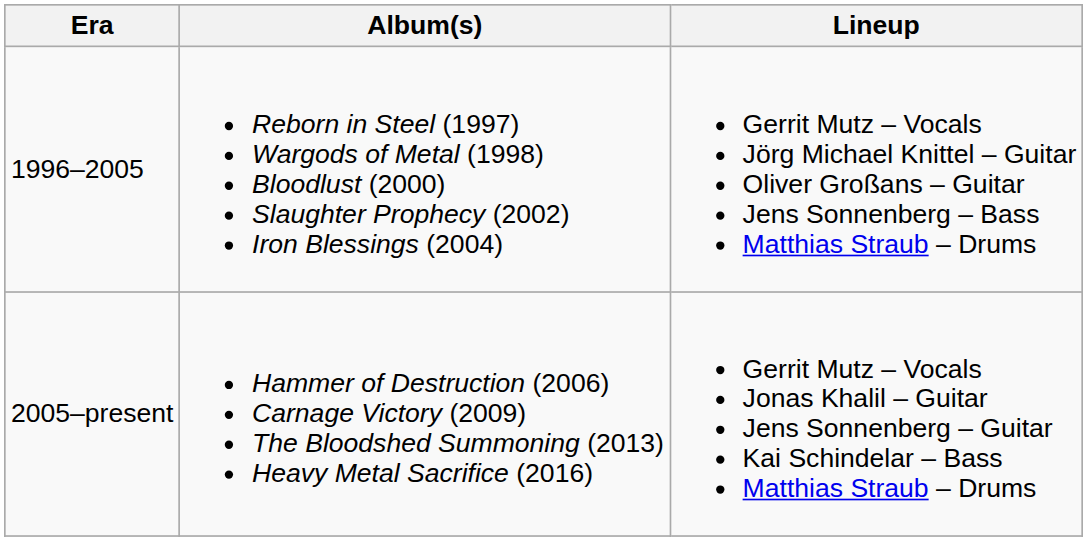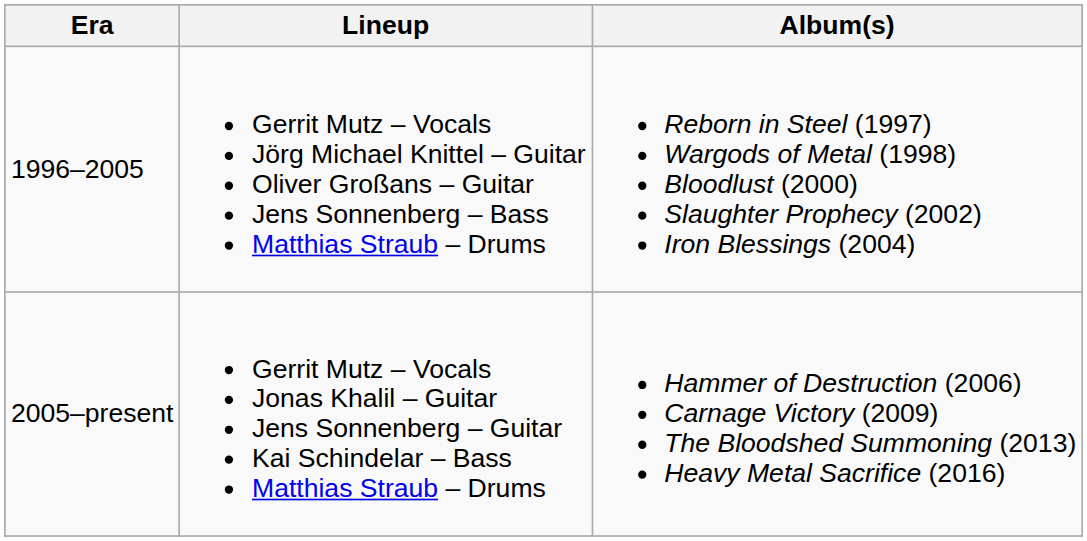 <table class="wikitable">
 <tr>
 <th>Era</th>
+<th>Lineup</th>
 <th>Album(s)</th>
-<th>Lineup</th>
 </tr>
 <tr>
 <td>1996–2005</td>
+<td><br><ul><li>Gerrit Mutz – Vocals</li><li>Jörg Michael Knittel – Guitar</li><li>Oliver Großans – Guitar</li><li>Jens Sonnenberg – Bass</li><li><a href='#'>Matthias Straub</a> – Drums</li></ul></td>
 <td><br><ul><li><em>Reborn in Steel</em> (1997)</li><li><em>Wargods of Metal</em> (1998)</li><li><em>Bloodlust</em> (2000)</li><li><em>Slaughter Prophecy</em> (2002)</li><li><em>Iron Blessings</em> (2004)</li></ul></td>
-<td><br><ul><li>Gerrit Mutz – Vocals</li><li>Jörg Michael Knittel – Guitar</li><li>Oliver Großans – Guitar</li><li>Jens Sonnenberg – Bass</li><li><a href='#'>Matthias Straub</a> – Drums</li></ul></td>
 </tr>
 <tr>
 <td>2005–present</td>
+<td><br><ul><li>Gerrit Mutz – Vocals</li><li>Jonas Khalil – Guitar</li><li>Jens Sonnenberg – Guitar</li><li>Kai Schindelar – Bass</li><li><a href='#'>Matthias Straub</a> – Drums</li></ul></td>
 <td><br><ul><li><em>Hammer of Destruction</em> (2006)</li><li><em>Carnage Victory</em> (2009)</li><li><em>The Bloodshed Summoning</em> (2013)</li><li><em>Heavy Metal Sacrifice</em> (2016)</li></ul></td>
-<td><br><ul><li>Gerrit Mutz – Vocals</li><li>Jonas Khalil – Guitar</li><li>Jens Sonnenberg – Guitar</li><li>Kai Schindelar – Bass</li><li><a href='#'>Matthias Straub</a> – Drums</li></ul></td>
 </tr>
 </table>
